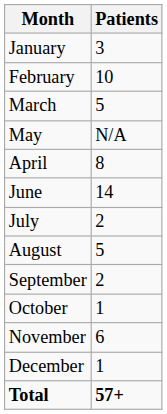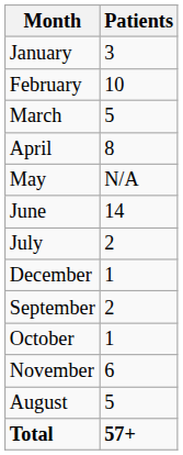 <table class="wikitable">
 <tr>
 <th>Month</th>
 <th>Patients</th>
 </tr>
 <tr>
 <td>January</td>
 <td>3</td>
 </tr>
 <tr>
 <td>February</td>
 <td>10</td>
 </tr>
 <tr>
 <td>March</td>
 <td>5</td>
 </tr>
 <tr>
+<td>April</td>
+<td>8</td>
+</tr>
+<tr>
 <td>May</td>
 <td>N/A</td>
-</tr>
-<tr>
-<td>April</td>
-<td>8</td>
 </tr>
 <tr>
 <td>June</td>
 <td>14</td>
 </tr>
 <tr>
 <td>July</td>
 <td>2</td>
 </tr>
 <tr>
-<td>August</td>
-<td>5</td>
+<td>December</td>
+<td>1</td>
 </tr>
 <tr>
 <td>September</td>
 <td>2</td>
 </tr>
 <tr>
 <td>October</td>
 <td>1</td>
 </tr>
 <tr>
 <td>November</td>
 <td>6</td>
 </tr>
 <tr>
-<td>December</td>
-<td>1</td>
+<td>August</td>
+<td>5</td>
 </tr>
 <tr>
 <td><strong>Total</strong></td>
 <td><strong>57+</strong></td>
 </tr>
 </table>
